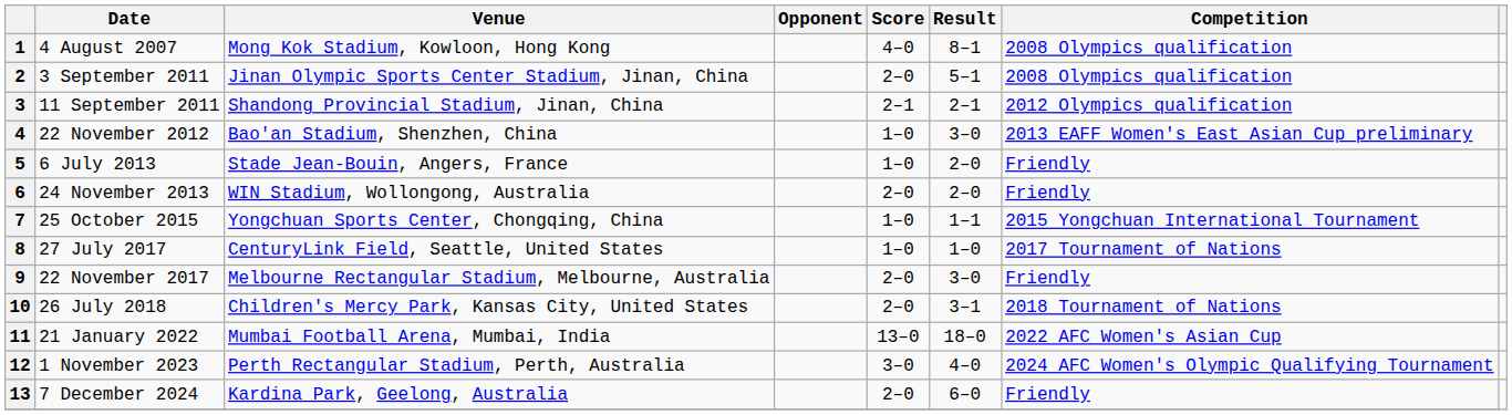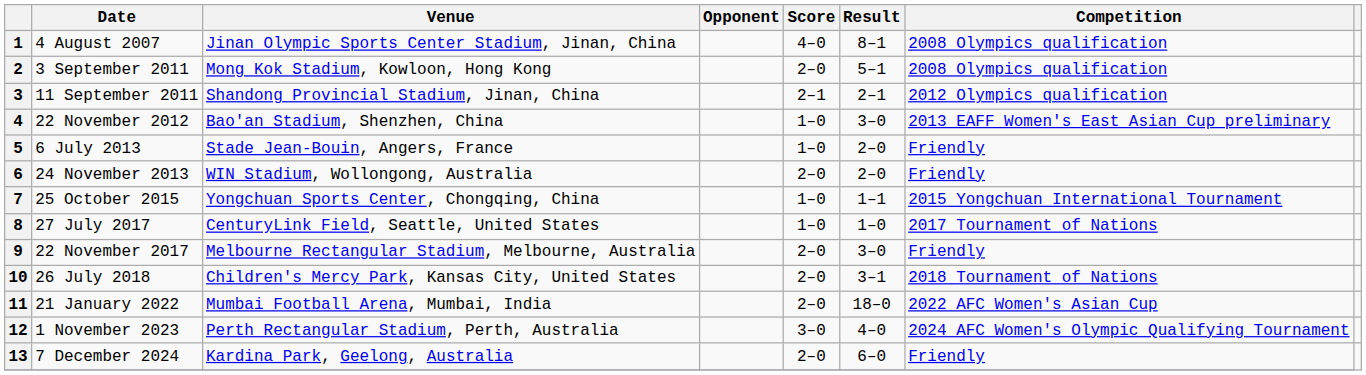 <table class="wikitable sortable">
 <tr>
 <th scope="col"></th>
 <th scope="col">Date</th>
 <th scope="col">Venue</th>
 <th scope="col">Opponent</th>
 <th scope="col">Score</th>
 <th>Result</th>
 <th scope="col">Competition</th>
 <th class="unsortable" scope="col"></th>
 </tr>
 <tr>
 <th scope="row">1</th>
 <td>4 August 2007</td>
-<td><a href='#'>Mong Kok Stadium</a>, Kowloon, Hong Kong</td>
+<td><a href='#'>Jinan Olympic Sports Center Stadium</a>, Jinan, China</td>
 <td></td>
 <td align="center">4–0</td>
 <td align="center">8–1</td>
 <td><a href='#'>2008 Olympics qualification</a></td>
 <td></td>
 </tr>
 <tr>
 <th scope="row">2</th>
 <td>3 September 2011</td>
-<td><a href='#'>Jinan Olympic Sports Center Stadium</a>, Jinan, China</td>
+<td><a href='#'>Mong Kok Stadium</a>, Kowloon, Hong Kong</td>
 <td></td>
 <td align="center">2–0</td>
 <td align="center">5–1</td>
 <td><a href='#'>2008 Olympics qualification</a></td>
 <td></td>
 </tr>
 <tr>
 <th scope="row">3</th>
 <td>11 September 2011</td>
 <td><a href='#'>Shandong Provincial Stadium</a>, Jinan, China</td>
 <td></td>
 <td align="center">2–1</td>
 <td align="center">2–1</td>
 <td><a href='#'>2012 Olympics qualification</a></td>
 <td></td>
 </tr>
 <tr>
 <th scope="row">4</th>
 <td>22 November 2012</td>
 <td><a href='#'>Bao'an Stadium</a>, Shenzhen, China</td>
 <td></td>
 <td align="center">1–0</td>
 <td align="center">3–0</td>
 <td><a href='#'>2013 EAFF Women's East Asian Cup preliminary</a></td>
 <td></td>
 </tr>
 <tr>
 <th scope="row">5</th>
 <td>6 July 2013</td>
 <td><a href='#'>Stade Jean-Bouin</a>, Angers, France</td>
 <td></td>
 <td align="center">1–0</td>
 <td align="center">2–0</td>
 <td><a href='#'>Friendly</a></td>
 <td></td>
 </tr>
 <tr>
 <th scope="row">6</th>
 <td>24 November 2013</td>
 <td><a href='#'>WIN Stadium</a>, Wollongong, Australia</td>
 <td></td>
 <td align="center">2–0</td>
 <td align="center">2–0</td>
 <td><a href='#'>Friendly</a></td>
 <td></td>
 </tr>
 <tr>
 <th scope="row">7</th>
 <td>25 October 2015</td>
 <td><a href='#'>Yongchuan Sports Center</a>, Chongqing, China</td>
 <td></td>
 <td align="center">1–0</td>
 <td align="center">1–1</td>
 <td><a href='#'>2015 Yongchuan International Tournament</a></td>
 <td></td>
 </tr>
 <tr>
 <th scope="row">8</th>
 <td>27 July 2017</td>
 <td><a href='#'>CenturyLink Field</a>, Seattle, United States</td>
 <td></td>
 <td align="center">1–0</td>
 <td align="center">1–0</td>
 <td><a href='#'>2017 Tournament of Nations</a></td>
 <td></td>
 </tr>
 <tr>
 <th scope="row">9</th>
 <td>22 November 2017</td>
 <td><a href='#'>Melbourne Rectangular Stadium</a>, Melbourne, Australia</td>
 <td></td>
 <td align="center">2–0</td>
 <td align="center">3–0</td>
 <td><a href='#'>Friendly</a></td>
 <td></td>
 </tr>
 <tr>
 <th scope="row">10</th>
 <td>26 July 2018</td>
 <td><a href='#'>Children's Mercy Park</a>, Kansas City, United States</td>
 <td></td>
 <td align="center">2–0</td>
 <td align="center">3–1</td>
 <td><a href='#'>2018 Tournament of Nations</a></td>
 <td></td>
 </tr>
 <tr>
 <th scope="row">11</th>
 <td>21 January 2022</td>
 <td><a href='#'>Mumbai Football Arena</a>, Mumbai, India</td>
 <td></td>
-<td align="center">13–0</td>
+<td align="center">2–0</td>
 <td align="center">18–0</td>
 <td><a href='#'>2022 AFC Women's Asian Cup</a></td>
 <td></td>
 </tr>
 <tr>
 <th scope="row">12</th>
 <td>1 November 2023</td>
 <td><a href='#'>Perth Rectangular Stadium</a>, Perth, Australia</td>
 <td></td>
 <td align="center">3–0</td>
 <td align="center">4–0</td>
 <td><a href='#'>2024 AFC Women's Olympic Qualifying Tournament</a></td>
 <td></td>
 </tr>
 <tr>
 <th scope="row">13</th>
 <td>7 December 2024</td>
 <td><a href='#'>Kardina Park</a>, <a href='#'>Geelong</a>, <a href='#'>Australia</a></td>
 <td></td>
 <td align=center>2–0</td>
 <td align=center>6–0</td>
 <td><a href='#'>Friendly</a></td>
 </tr>
 <tr>
 </tr>
 </table>
